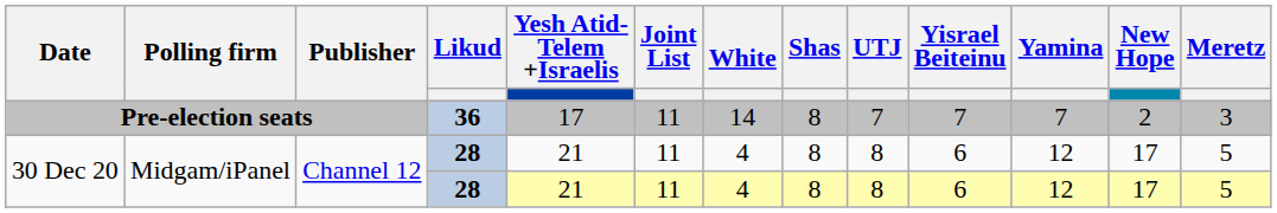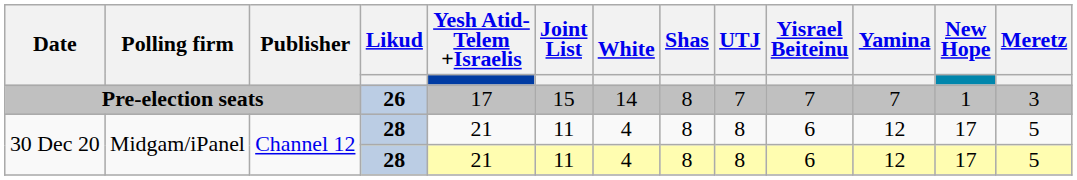 <table class="wikitable sortable" style=text-align:center;font-size:90%;line-height:13px>
 <tr>
 <th rowspan=2>Date</th>
 <th rowspan=2>Polling firm</th>
 <th rowspan=2>Publisher</th>
 <th><a href='#'>Likud</a></th>
 <th><a href='#'>Yesh Atid-<br>Telem</a><br>+<a href='#'>Israelis</a></th>
 <th><a href='#'>Joint<br>List</a></th>
 <th><a href='#'><br>White</a></th>
 <th><a href='#'>Shas</a></th>
 <th><a href='#'>UTJ</a></th>
 <th><a href='#'>Yisrael<br>Beiteinu</a></th>
 <th><a href='#'>Yamina</a></th>
 <th><a href='#'>New<br>Hope</a></th>
 <th><a href='#'>Meretz</a></th>
 </tr>
 <tr>
 <th style=background:></th>
 <th style=background:#003BA3></th>
 <th style=background:></th>
 <th style=background:></th>
 <th style=background:></th>
 <th style=background:></th>
 <th style=background:></th>
 <th style=background:></th>
 <th style=background:#0086AC></th>
 <th style=background:></th>
 </tr>
 <tr style=background:silver>
 <td colspan=3><strong>Pre-election seats</strong></td>
-<td style=background:#BBCDE4><strong>36</strong>	</td>
+<td style=background:#BBCDE4><strong>26</strong>	</td>
 <td>17					</td>
-<td>11					</td>
+<td>15					</td>
 <td>14					</td>
 <td>8					</td>
 <td>7					</td>
 <td>7					</td>
 <td>7					</td>
-<td>2					</td>
+<td>1					</td>
 <td>3					</td>
 </tr>
 <tr>
 <td rowspan=2 data-sort-value=2020-12-30>30 Dec 20</td>
 <td rowspan=2>Midgam/iPanel</td>
 <td rowspan=2><a href='#'>Channel 12</a></td>
 <td style=background:#BBCDE4><strong>28</strong>	</td>
 <td>21					</td>
 <td>11					</td>
 <td>4					</td>
 <td>8					</td>
 <td>8					</td>
 <td>6					</td>
 <td>12					</td>
 <td>17					</td>
 <td>5					</td>
 </tr>
 <tr style=background:#fffdb0>
 <td style=background:#BBCDE4><strong>28</strong>	</td>
 <td>21					</td>
 <td>11					</td>
 <td>4					</td>
 <td>8					</td>
 <td>8					</td>
 <td>6					</td>
 <td>12					</td>
 <td>17					</td>
 <td>5					</td>
 </tr>
 </table>
